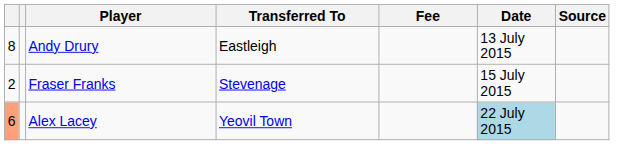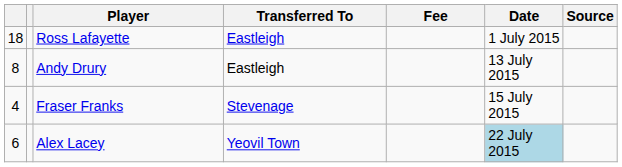 <table class="wikitable plainrowheaders sortable" style="font-size:95%">
 <tr>
 <th></th>
 <th></th>
 <th scope="col" style="width:200px;">Player</th>
 <th scope="col" style="width:170px;">Transferred To</th>
 <th scope="col" style="width:100px;">Fee</th>
 <th scope="col" style="width:78px;">Date</th>
 <th>Source</th>
 </tr>
 <tr>
+<td align=center>18</td>
+<td align=center></td>
+<td> <a href='#'>Ross Lafayette</a></td>
+<td> <a href='#'>Eastleigh</a></td>
+<td align=center></td>
+<td>1 July 2015</td>
+<td align=center></td>
+</tr>
+<tr>
 <td align=center>8</td>
 <td align=center></td>
 <td> <a href='#'>Andy Drury</a></td>
 <td> Eastleigh</td>
 <td align=center></td>
 <td>13 July 2015</td>
 <td align=center></td>
 </tr>
 <tr>
-<td align=center>2</td>
+<td align=center>4</td>
 <td align=center></td>
 <td> <a href='#'>Fraser Franks</a></td>
 <td> <a href='#'>Stevenage</a></td>
 <td align=center></td>
 <td>15 July 2015</td>
 <td align=center></td>
 </tr>
 <tr>
-<td align=center style="background: lightsalmon;">6</td>
+<td align=center>6</td>
 <td align=center></td>
 <td> <a href='#'>Alex Lacey</a></td>
 <td> <a href='#'>Yeovil Town</a></td>
 <td align=center></td>
 <td style="background: lightblue;">22 July 2015</td>
 <td align=center></td>
 </tr>
 </table>
